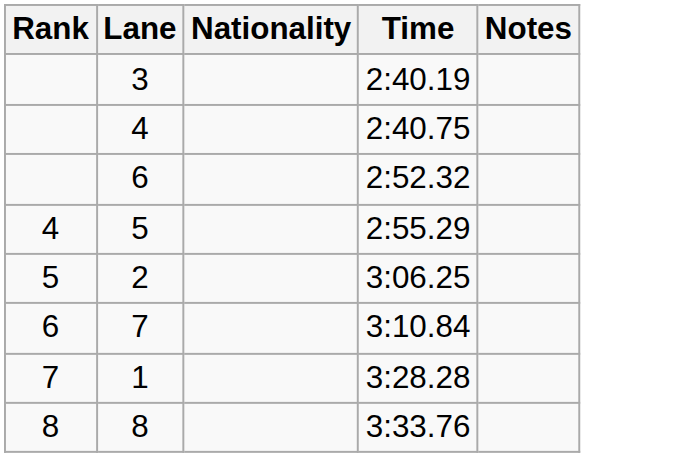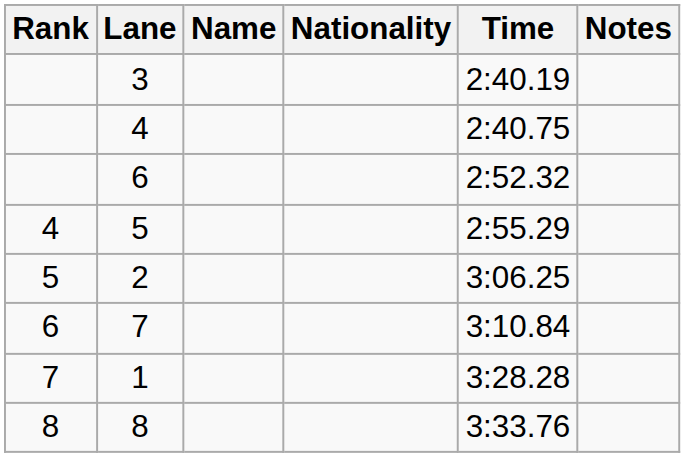 <table class="wikitable sortable" style="text-align:center">
 <tr>
 <th>Rank</th>
 <th>Lane</th>
+<th>Name</th>
 <th>Nationality</th>
 <th>Time</th>
 <th>Notes</th>
 </tr>
 <tr>
 <td></td>
 <td>3</td>
 <td align=left></td>
+<td align=left></td>
 <td>2:40.19</td>
 <td><strong></strong></td>
 </tr>
 <tr>
 <td></td>
 <td>4</td>
+<td align=left></td>
 <td align=left></td>
 <td>2:40.75</td>
 <td></td>
 </tr>
 <tr>
 <td></td>
 <td>6</td>
 <td align=left></td>
+<td align=left></td>
 <td>2:52.32</td>
 <td></td>
 </tr>
 <tr>
 <td>4</td>
 <td>5</td>
+<td align=left></td>
 <td align=left></td>
 <td>2:55.29</td>
 <td></td>
 </tr>
 <tr>
 <td>5</td>
 <td>2</td>
 <td align=left></td>
+<td align=left></td>
 <td>3:06.25</td>
 <td></td>
 </tr>
 <tr>
 <td>6</td>
 <td>7</td>
+<td align=left></td>
 <td align=left></td>
 <td>3:10.84</td>
 <td></td>
 </tr>
 <tr>
 <td>7</td>
 <td>1</td>
 <td align=left></td>
+<td align=left></td>
 <td>3:28.28</td>
 <td></td>
 </tr>
 <tr>
 <td>8</td>
 <td>8</td>
 <td align=left></td>
+<td align=left></td>
 <td>3:33.76</td>
 <td></td>
 </tr>
 </table>
